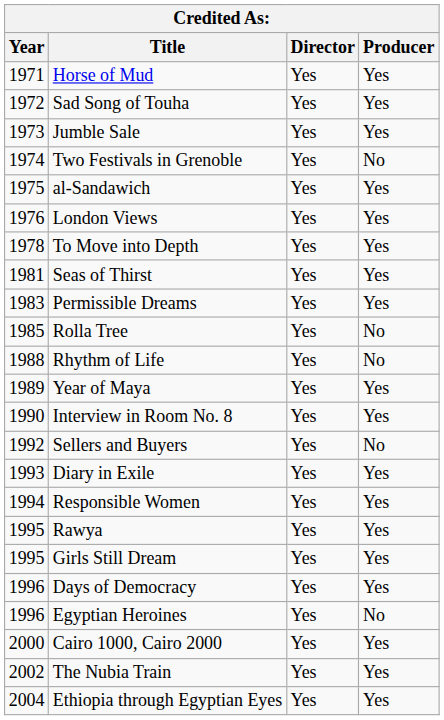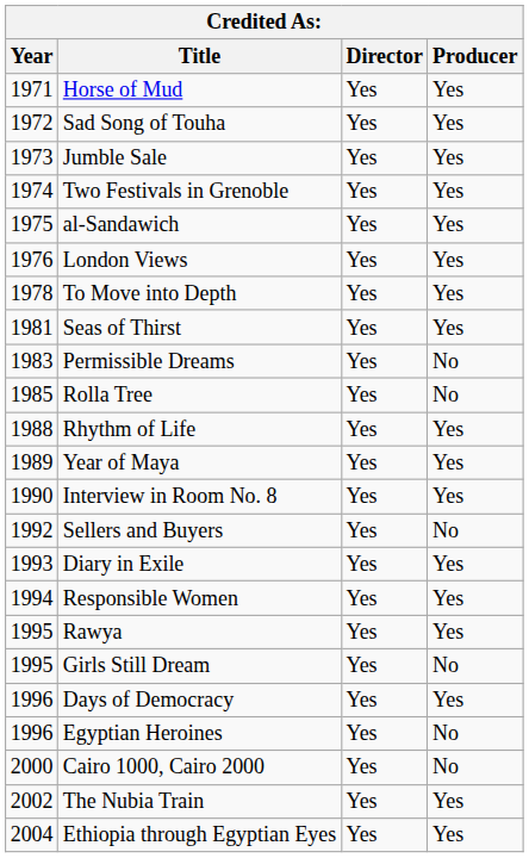 <table class="wikitable">
 <tr>
 <th colspan="4">Credited As:</th>
 </tr>
 <tr>
 <th>Year</th>
 <th>Title</th>
 <th>Director</th>
 <th>Producer</th>
 </tr>
 <tr>
 <td>1971</td>
 <td><a href='#'>Horse of Mud</a></td>
 <td>Yes</td>
 <td>Yes</td>
 </tr>
 <tr>
 <td>1972</td>
 <td>Sad Song of Touha</td>
 <td>Yes</td>
 <td>Yes</td>
 </tr>
 <tr>
 <td>1973</td>
 <td>Jumble Sale</td>
 <td>Yes</td>
 <td>Yes</td>
 </tr>
 <tr>
 <td>1974</td>
 <td>Two Festivals in Grenoble</td>
 <td>Yes</td>
-<td>No</td>
+<td>Yes</td>
 </tr>
 <tr>
 <td>1975</td>
 <td>al-Sandawich</td>
 <td>Yes</td>
 <td>Yes</td>
 </tr>
 <tr>
 <td>1976</td>
 <td>London Views</td>
 <td>Yes</td>
 <td>Yes</td>
 </tr>
 <tr>
 <td>1978</td>
 <td>To Move into Depth</td>
 <td>Yes</td>
 <td>Yes</td>
 </tr>
 <tr>
 <td>1981</td>
 <td>Seas of Thirst</td>
 <td>Yes</td>
 <td>Yes</td>
 </tr>
 <tr>
 <td>1983</td>
 <td>Permissible Dreams</td>
 <td>Yes</td>
-<td>Yes</td>
+<td>No</td>
 </tr>
 <tr>
 <td>1985</td>
 <td>Rolla Tree</td>
 <td>Yes</td>
 <td>No</td>
 </tr>
 <tr>
 <td>1988</td>
 <td>Rhythm of Life</td>
 <td>Yes</td>
-<td>No</td>
+<td>Yes</td>
 </tr>
 <tr>
 <td>1989</td>
 <td>Year of Maya</td>
 <td>Yes</td>
 <td>Yes</td>
 </tr>
 <tr>
 <td>1990</td>
 <td>Interview in Room No. 8</td>
 <td>Yes</td>
 <td>Yes</td>
 </tr>
 <tr>
 <td>1992</td>
 <td>Sellers and Buyers</td>
 <td>Yes</td>
 <td>No</td>
 </tr>
 <tr>
 <td>1993</td>
 <td>Diary in Exile</td>
 <td>Yes</td>
 <td>Yes</td>
 </tr>
 <tr>
 <td>1994</td>
 <td>Responsible Women</td>
 <td>Yes</td>
 <td>Yes</td>
 </tr>
 <tr>
 <td>1995</td>
 <td>Rawya</td>
 <td>Yes</td>
 <td>Yes</td>
 </tr>
 <tr>
 <td>1995</td>
 <td>Girls Still Dream</td>
 <td>Yes</td>
-<td>Yes</td>
+<td>No</td>
 </tr>
 <tr>
 <td>1996</td>
 <td>Days of Democracy</td>
 <td>Yes</td>
 <td>Yes</td>
 </tr>
 <tr>
 <td>1996</td>
 <td>Egyptian Heroines</td>
 <td>Yes</td>
 <td>No</td>
 </tr>
 <tr>
 <td>2000</td>
 <td>Cairo 1000, Cairo 2000</td>
 <td>Yes</td>
-<td>Yes</td>
+<td>No</td>
 </tr>
 <tr>
 <td>2002</td>
 <td>The Nubia Train</td>
 <td>Yes</td>
 <td>Yes</td>
 </tr>
 <tr>
 <td>2004</td>
 <td>Ethiopia through Egyptian Eyes</td>
 <td>Yes</td>
 <td>Yes</td>
 </tr>
 </table>
